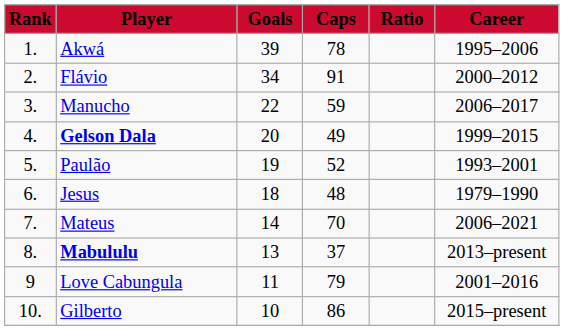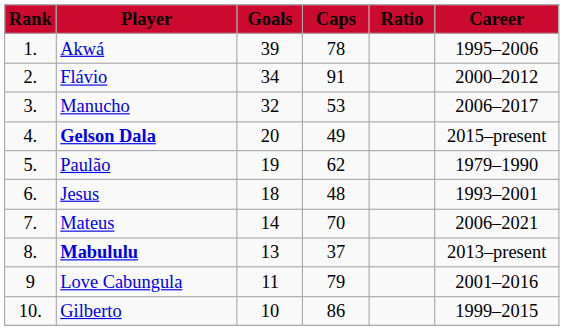 <table class="wikitable sortable" style="text-align: center;">
 <tr>
 <th width=30px; style=background:#CC092F><span>Rank</span></th>
 <th width=150px; style=background:#CC092F><span>Player</span></th>
 <th width=50px; style=background:#CC092F><span>Goals</span></th>
 <th width=50px; style=background:#CC092F><span>Caps</span></th>
 <th width=50px; style=background:#CC092F><span>Ratio</span></th>
 <th width=100px; style=background:#CC092F><span>Career</span></th>
 </tr>
 <tr>
 <td>1.</td>
 <td align=left><a href='#'>Akwá</a></td>
 <td>39</td>
 <td>78</td>
 <td></td>
 <td>1995–2006</td>
 </tr>
 <tr>
 <td>2.</td>
 <td align=left><a href='#'>Flávio</a></td>
 <td>34</td>
 <td>91</td>
 <td></td>
 <td>2000–2012</td>
 </tr>
 <tr>
 <td>3.</td>
 <td align=left><a href='#'>Manucho</a></td>
-<td>22</td>
-<td>59</td>
+<td>32</td>
+<td>53</td>
 <td></td>
 <td>2006–2017</td>
 </tr>
 <tr>
 <td>4.</td>
 <td align=left><strong><a href='#'>Gelson Dala</a></strong></td>
 <td>20</td>
 <td>49</td>
 <td></td>
-<td>1999–2015</td>
+<td>2015–present</td>
 </tr>
 <tr>
 <td>5.</td>
 <td align=left><a href='#'>Paulão</a></td>
 <td>19</td>
-<td>52</td>
+<td>62</td>
 <td></td>
-<td>1993–2001</td>
+<td>1979–1990</td>
 </tr>
 <tr>
 <td>6.</td>
 <td align=left><a href='#'>Jesus</a></td>
 <td>18</td>
 <td>48</td>
 <td></td>
-<td>1979–1990</td>
+<td>1993–2001</td>
 </tr>
 <tr>
 <td>7.</td>
 <td align=left><a href='#'>Mateus</a></td>
 <td>14</td>
 <td>70</td>
 <td></td>
 <td>2006–2021</td>
 </tr>
 <tr>
 <td rowspan=1>8.</td>
 <td align=left><strong><a href='#'>Mabululu</a></strong></td>
 <td>13</td>
 <td>37</td>
 <td></td>
 <td>2013–present</td>
 </tr>
 <tr>
 <td>9</td>
 <td align=left><a href='#'>Love Cabungula</a></td>
 <td>11</td>
 <td>79</td>
 <td></td>
 <td>2001–2016</td>
 </tr>
 <tr>
 <td>10.</td>
 <td align=left><a href='#'>Gilberto</a></td>
 <td>10</td>
 <td>86</td>
 <td></td>
-<td>2015–present</td>
+<td>1999–2015</td>
 </tr>
 <tr>
 </tr>
 </table>
